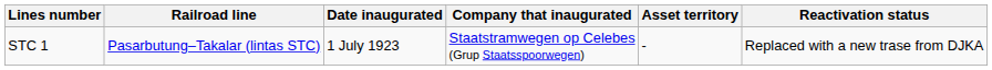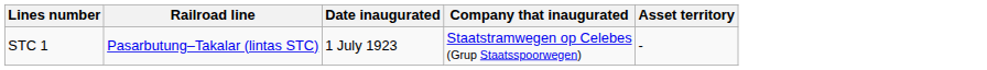 <table class="wikitable">
 <tr>
 <th>Lines number</th>
 <th>Railroad line</th>
 <th>Date inaugurated</th>
 <th>Company that inaugurated</th>
 <th>Asset territory</th>
-<th>Reactivation status</th>
 </tr>
 <tr>
 <td>STC 1</td>
 <td><a href='#'>Pasarbutung–Takalar (lintas STC)</a></td>
 <td>1 July 1923</td>
 <td><a href='#'>Staatstramwegen op Celebes</a><br><small>(Grup <a href='#'>Staatsspoorwegen</a>)</small></td>
 <td>-</td>
-<td>Replaced with a new trase from DJKA</td>
 </tr>
 </table>
